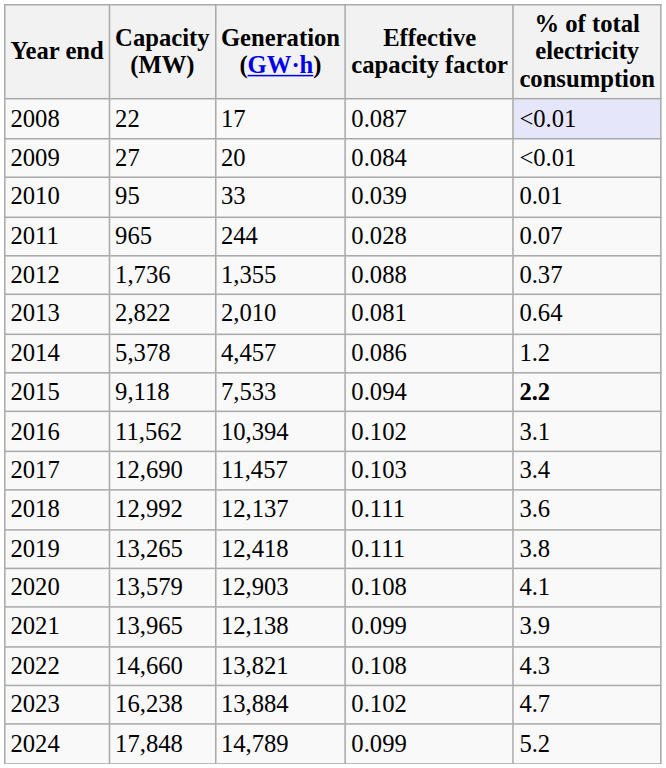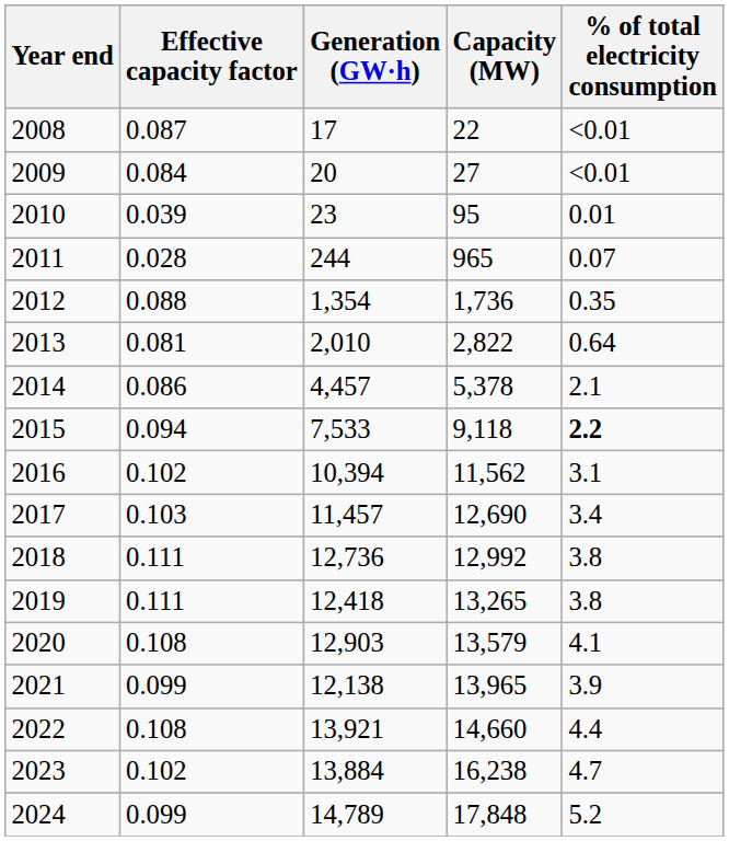 <table class="wikitable defaultcenter col1left">
 <tr>
 <th>Year end</th>
+<th>Effective<br>capacity factor</th>
+<th>Generation<br>(<a href='#'>GW·h</a>)</th>
 <th>Capacity<br>(MW)</th>
-<th>Generation<br>(<a href='#'>GW·h</a>)</th>
-<th>Effective<br>capacity factor</th>
 <th>% of total<br>electricity<br>consumption</th>
 </tr>
 <tr>
 <td>2008</td>
+<td>0.087</td>
+<td>17</td>
 <td>22</td>
-<td>17</td>
-<td>0.087</td>
-<td style="background: lavender;"><0.01</td>
+<td><0.01</td>
 </tr>
 <tr>
 <td>2009</td>
+<td>0.084</td>
+<td>20</td>
 <td>27</td>
-<td>20</td>
-<td>0.084</td>
 <td><0.01</td>
 </tr>
 <tr>
 <td>2010</td>
+<td>0.039</td>
+<td>23</td>
 <td>95</td>
-<td>33</td>
-<td>0.039</td>
 <td>0.01</td>
 </tr>
 <tr>
 <td>2011</td>
+<td>0.028</td>
+<td>244</td>
 <td>965</td>
-<td>244</td>
-<td>0.028</td>
 <td>0.07</td>
 </tr>
 <tr>
 <td>2012</td>
+<td>0.088</td>
+<td>1,354</td>
 <td>1,736</td>
-<td>1,355</td>
-<td>0.088</td>
-<td>0.37</td>
+<td>0.35</td>
 </tr>
 <tr>
 <td>2013</td>
+<td>0.081</td>
+<td>2,010</td>
 <td>2,822</td>
-<td>2,010</td>
-<td>0.081</td>
 <td>0.64</td>
 </tr>
 <tr>
 <td>2014</td>
+<td>0.086</td>
+<td>4,457</td>
 <td>5,378</td>
-<td>4,457</td>
-<td>0.086</td>
-<td>1.2</td>
+<td>2.1</td>
 </tr>
 <tr>
 <td>2015</td>
+<td>0.094</td>
+<td>7,533</td>
 <td>9,118</td>
-<td>7,533</td>
-<td>0.094</td>
 <td><strong>2.2</strong></td>
 </tr>
 <tr>
 <td>2016</td>
+<td>0.102</td>
+<td>10,394</td>
 <td>11,562</td>
-<td>10,394</td>
-<td>0.102</td>
 <td>3.1</td>
 </tr>
 <tr>
 <td>2017</td>
+<td>0.103</td>
+<td>11,457</td>
 <td>12,690</td>
-<td>11,457</td>
-<td>0.103</td>
 <td>3.4</td>
 </tr>
 <tr>
 <td>2018</td>
+<td>0.111</td>
+<td>12,736</td>
 <td>12,992</td>
-<td>12,137</td>
-<td>0.111</td>
-<td>3.6</td>
+<td>3.8</td>
 </tr>
 <tr>
 <td>2019</td>
+<td>0.111</td>
+<td>12,418</td>
 <td>13,265</td>
-<td>12,418</td>
-<td>0.111</td>
 <td>3.8</td>
 </tr>
 <tr>
 <td>2020</td>
+<td>0.108</td>
+<td>12,903</td>
 <td>13,579</td>
-<td>12,903</td>
-<td>0.108</td>
 <td>4.1</td>
 </tr>
 <tr>
 <td>2021</td>
+<td>0.099</td>
+<td>12,138</td>
 <td>13,965</td>
-<td>12,138</td>
-<td>0.099</td>
 <td>3.9</td>
 </tr>
 <tr>
 <td>2022</td>
+<td>0.108</td>
+<td>13,921</td>
 <td>14,660</td>
-<td>13,821</td>
-<td>0.108</td>
-<td>4.3</td>
+<td>4.4</td>
 </tr>
 <tr>
 <td>2023</td>
+<td>0.102</td>
+<td>13,884</td>
 <td>16,238</td>
-<td>13,884</td>
-<td>0.102</td>
 <td>4.7</td>
 </tr>
 <tr>
 <td>2024</td>
+<td>0.099</td>
+<td>14,789</td>
 <td>17,848</td>
-<td>14,789</td>
-<td>0.099</td>
 <td>5.2</td>
 </tr>
 </table>
